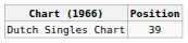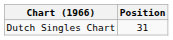 <table class="wikitable sortable">
 <tr>
 <th>Chart (1966)</th>
 <th>Position</th>
 </tr>
 <tr>
 <td>Dutch Singles Chart</td>
-<td style="text-align:center;">39</td>
+<td style="text-align:center;">31</td>
 </tr>
 </table>
